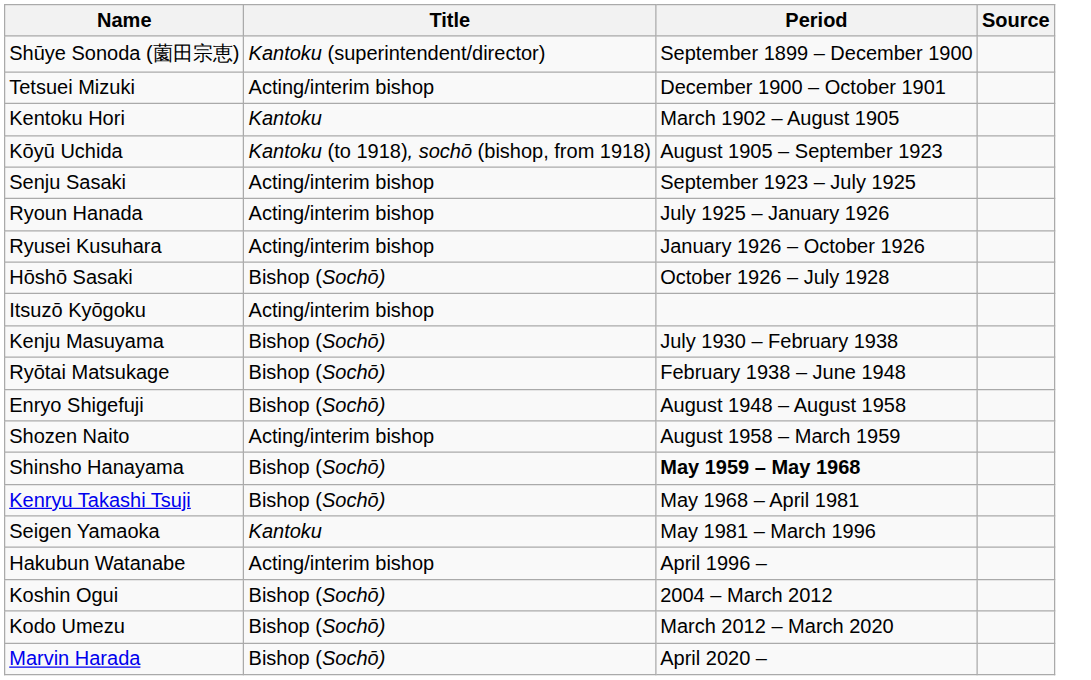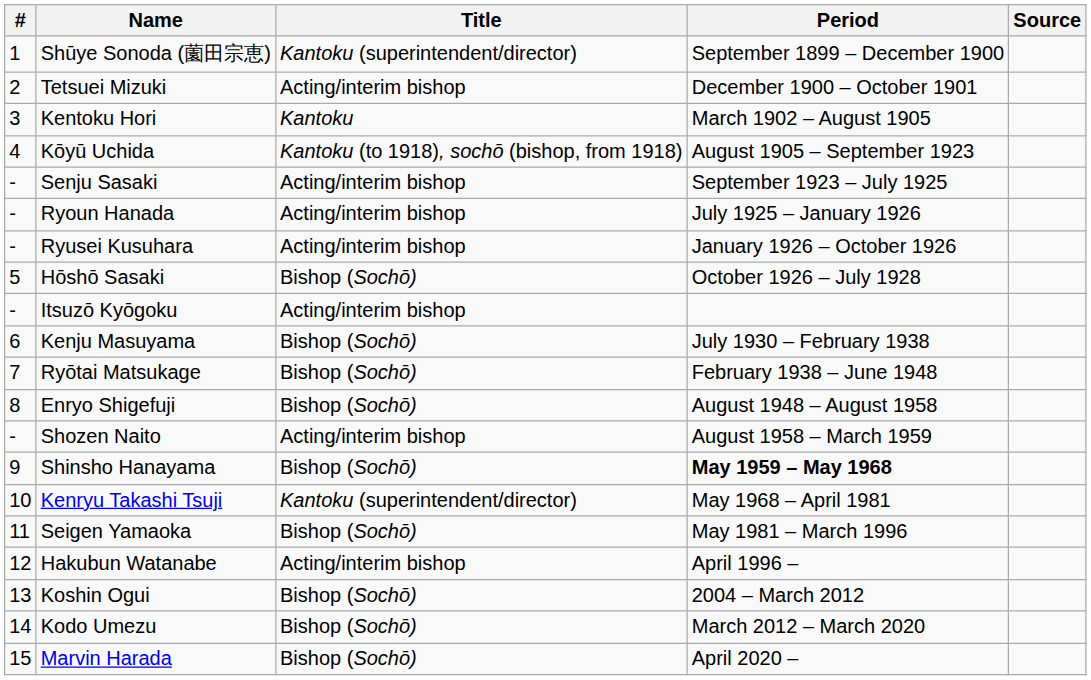 <table class="wikitable">
 <tr>
+<th>#</th>
 <th>Name</th>
 <th>Title</th>
 <th>Period</th>
 <th>Source</th>
 </tr>
 <tr>
+<td>1</td>
 <td>Shūye Sonoda (薗田宗恵)</td>
 <td><em>Kantoku</em> (superintendent/director)</td>
 <td>September 1899 – December 1900</td>
 <td></td>
 </tr>
 <tr>
+<td>2</td>
 <td>Tetsuei Mizuki</td>
 <td>Acting/interim bishop</td>
 <td>December 1900 – October 1901</td>
 <td></td>
 </tr>
 <tr>
+<td>3</td>
 <td>Kentoku Hori</td>
 <td><em>Kantoku</em></td>
 <td>March 1902 – August 1905</td>
 <td></td>
 </tr>
 <tr>
+<td>4</td>
 <td>Kōyū Uchida</td>
 <td><em>Kantoku</em> (to 1918)<em>, sochō</em> (bishop, from 1918)</td>
 <td>August 1905 – September 1923</td>
 <td></td>
 </tr>
 <tr>
+<td>-</td>
 <td>Senju Sasaki</td>
 <td>Acting/interim bishop</td>
 <td>September 1923 – July 1925</td>
 <td></td>
 </tr>
 <tr>
+<td>-</td>
 <td>Ryoun Hanada</td>
 <td>Acting/interim bishop</td>
 <td>July 1925 – January 1926</td>
 <td></td>
 </tr>
 <tr>
+<td>-</td>
 <td>Ryusei Kusuhara</td>
 <td>Acting/interim bishop</td>
 <td>January 1926 – October 1926</td>
 <td></td>
 </tr>
 <tr>
+<td>5</td>
 <td>Hōshō Sasaki</td>
 <td>Bishop (<em>Sochō)</em></td>
 <td>October 1926 – July 1928</td>
 <td></td>
 </tr>
 <tr>
+<td>-</td>
 <td>Itsuzō Kyōgoku</td>
 <td>Acting/interim bishop</td>
 <td></td>
 <td></td>
 </tr>
 <tr>
+<td>6</td>
 <td>Kenju Masuyama</td>
 <td>Bishop (<em>Sochō)</em></td>
 <td>July 1930 – February 1938</td>
 <td></td>
 </tr>
 <tr>
+<td>7</td>
 <td>Ryōtai Matsukage</td>
 <td>Bishop (<em>Sochō)</em></td>
 <td>February 1938 – June 1948</td>
 <td></td>
 </tr>
 <tr>
+<td>8</td>
 <td>Enryo Shigefuji</td>
 <td>Bishop (<em>Sochō)</em></td>
 <td>August 1948 – August 1958</td>
 <td></td>
 </tr>
 <tr>
+<td>-</td>
 <td>Shozen Naito</td>
 <td>Acting/interim bishop</td>
 <td>August 1958 – March 1959</td>
 <td></td>
 </tr>
 <tr>
+<td>9</td>
 <td>Shinsho Hanayama</td>
 <td>Bishop (<em>Sochō)</em></td>
 <td><strong>May 1959 – May 1968</strong></td>
 <td></td>
 </tr>
 <tr>
+<td>10</td>
 <td><a href='#'>Kenryu Takashi Tsuji</a></td>
-<td>Bishop (<em>Sochō)</em></td>
+<td><em>Kantoku</em> (superintendent/director)</td>
 <td>May 1968 – April 1981</td>
 <td></td>
 </tr>
 <tr>
+<td>11</td>
 <td>Seigen Yamaoka</td>
-<td><em>Kantoku</em></td>
+<td>Bishop (<em>Sochō)</em></td>
 <td>May 1981 – March 1996</td>
 <td></td>
 </tr>
 <tr>
+<td>12</td>
 <td>Hakubun Watanabe</td>
 <td>Acting/interim bishop</td>
 <td>April 1996 –</td>
 <td></td>
 </tr>
 <tr>
+<td>13</td>
 <td>Koshin Ogui</td>
 <td>Bishop (<em>Sochō)</em></td>
 <td>2004 – March 2012</td>
 <td></td>
 </tr>
 <tr>
+<td>14</td>
 <td>Kodo Umezu</td>
 <td>Bishop (<em>Sochō)</em></td>
 <td>March 2012 – March 2020</td>
 <td></td>
 </tr>
 <tr>
+<td>15</td>
 <td><a href='#'>Marvin Harada</a></td>
 <td>Bishop (<em>Sochō)</em></td>
 <td>April 2020 –</td>
 <td></td>
 </tr>
 </table>
